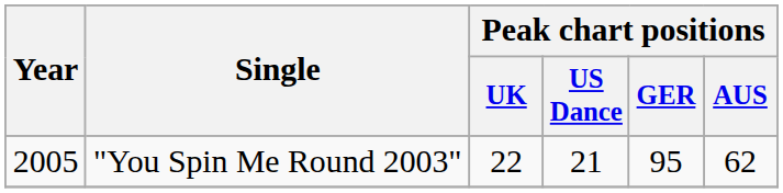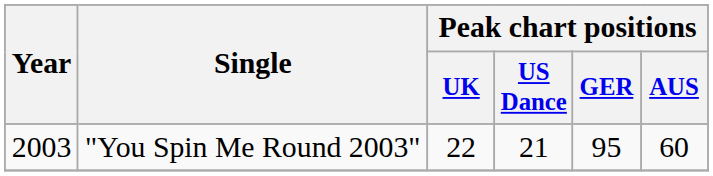 <table class="wikitable" style="text-align:center;">
 <tr>
 <th rowspan="2">Year</th>
 <th rowspan="2">Single</th>
 <th colspan="4">Peak chart positions</th>
 </tr>
 <tr style="font-size:smaller;">
 <th width="30"><a href='#'>UK</a></th>
 <th width="30"><a href='#'>US Dance</a></th>
 <th width="30"><a href='#'>GER</a></th>
 <th width="30"><a href='#'>AUS</a></th>
 </tr>
 <tr>
-<td>2005</td>
+<td>2003</td>
 <td align="left">"You Spin Me Round 2003"</td>
 <td>22</td>
 <td>21</td>
 <td>95</td>
-<td>62</td>
+<td>60</td>
 </tr>
 <tr>
 </tr>
 </table>
